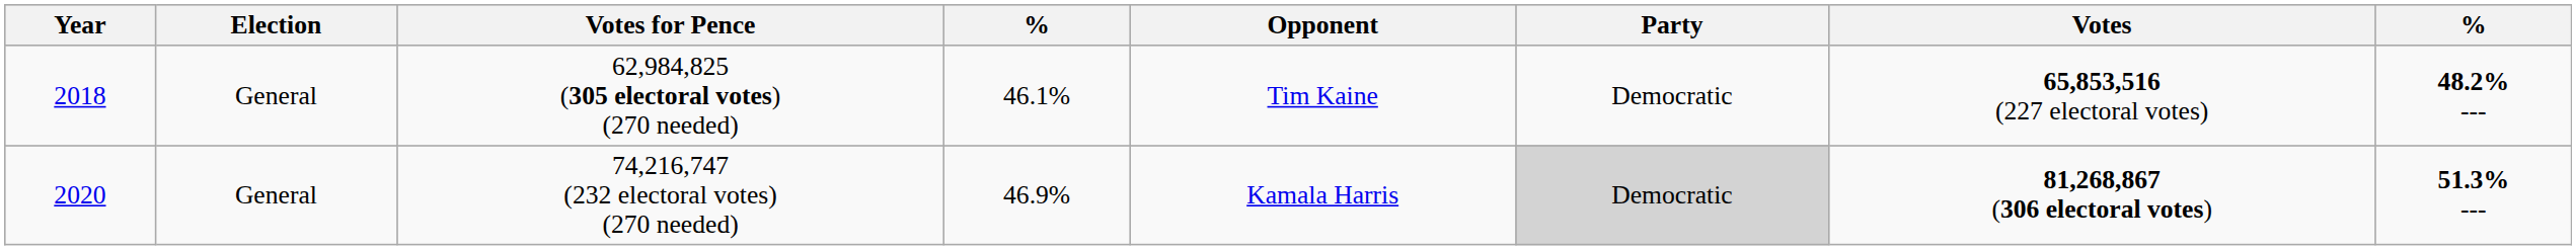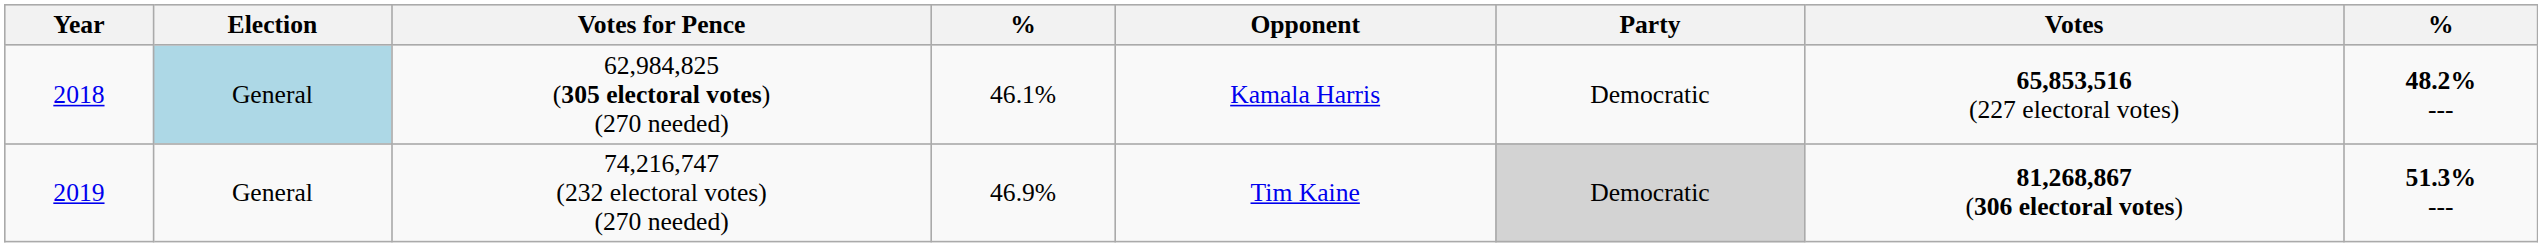 <table class="wikitable" style="width:100%; text-align: center;">
 <tr>
 <th>Year</th>
 <th>Election</th>
 <th>Votes for Pence</th>
 <th>%</th>
 <th>Opponent</th>
 <th>Party</th>
 <th>Votes</th>
 <th>%</th>
 </tr>
 <tr>
 <td><a href='#'>2018</a></td>
-<td>General</td>
+<td style="background: lightblue;">General</td>
 <td>62,984,825<br>(<strong>305</strong> <strong>electoral votes</strong>)<br>(270 needed)</td>
 <td>46.1%</td>
-<td><a href='#'>Tim Kaine</a></td>
+<td><a href='#'>Kamala Harris</a></td>
 <td>Democratic</td>
 <td><strong>65,853,516</strong><br>(227 electoral votes)</td>
 <td><strong>48.2%</strong><br>---</td>
 </tr>
 <tr>
-<td><a href='#'>2020</a></td>
+<td><a href='#'>2019</a></td>
 <td>General</td>
 <td>74,216,747<br>(232 electoral votes)<br>(270 needed)</td>
 <td>46.9%</td>
-<td><a href='#'>Kamala Harris</a></td>
+<td><a href='#'>Tim Kaine</a></td>
 <td style="background: lightgrey;">Democratic</td>
 <td><strong>81,268,867</strong><br>(<strong>306</strong> <strong>electoral votes</strong>)</td>
 <td><strong>51.3%</strong><br>---</td>
 </tr>
 </table>
